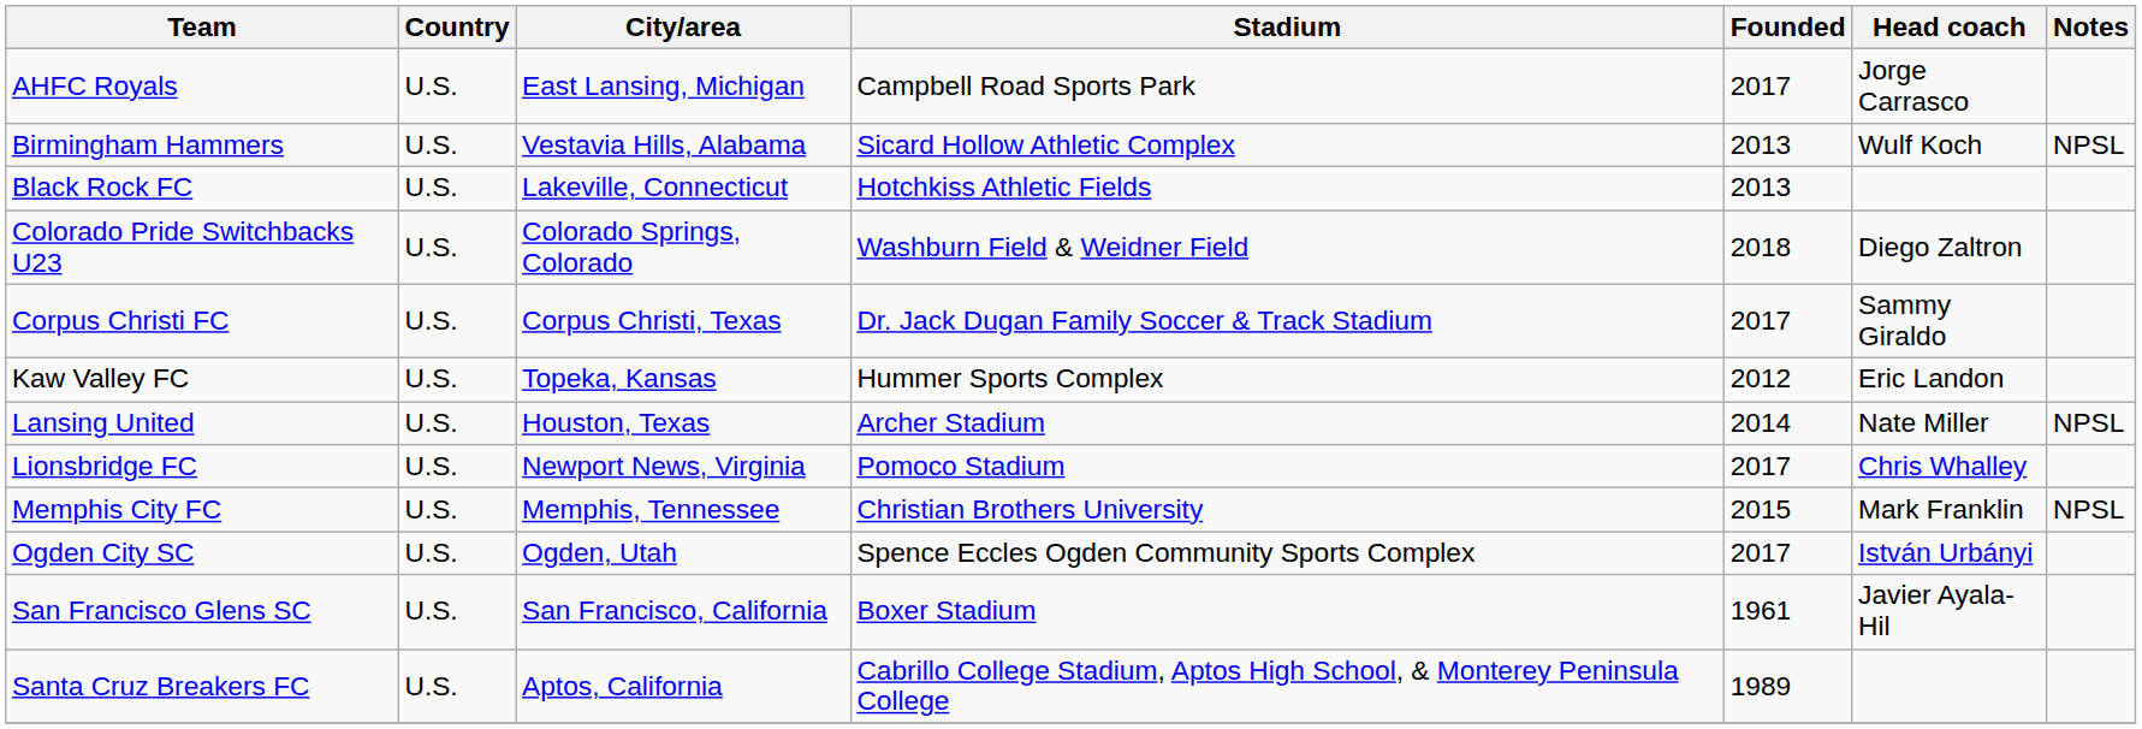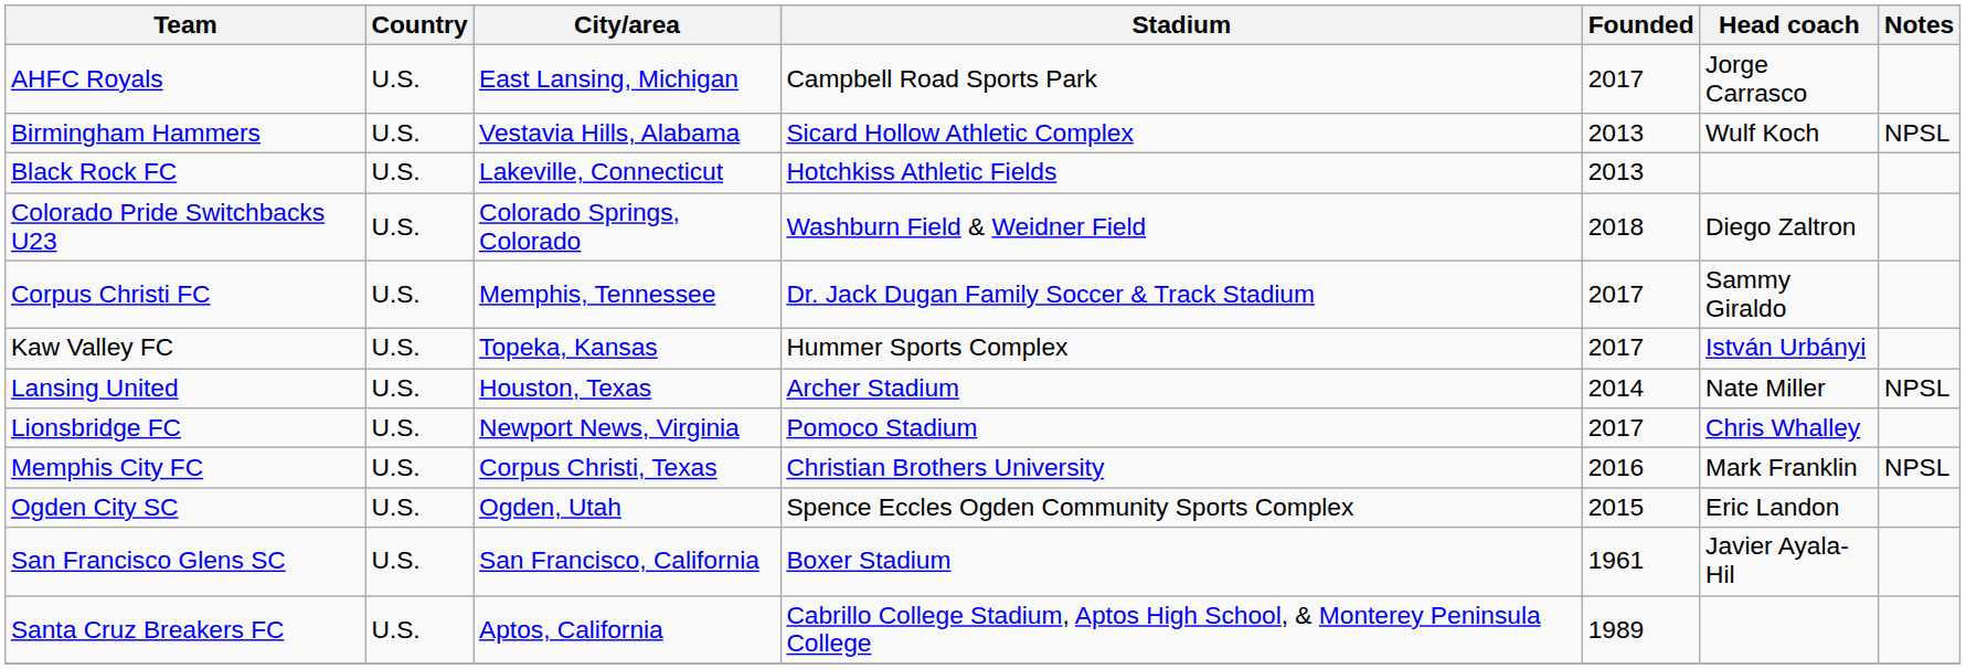 <table class="wikitable sortable">
 <tr>
 <th>Team</th>
 <th>Country</th>
 <th>City/area</th>
 <th>Stadium</th>
 <th>Founded</th>
 <th>Head coach</th>
 <th>Notes</th>
 </tr>
 <tr>
 <td><a href='#'>AHFC Royals</a></td>
 <td>U.S.</td>
 <td><a href='#'>East Lansing, Michigan</a></td>
 <td>Campbell Road Sports Park</td>
 <td>2017</td>
 <td>Jorge Carrasco</td>
 <td></td>
 </tr>
 <tr>
 <td><a href='#'>Birmingham Hammers</a></td>
 <td>U.S.</td>
 <td><a href='#'>Vestavia Hills, Alabama</a></td>
 <td><a href='#'>Sicard Hollow Athletic Complex</a></td>
 <td>2013</td>
 <td>Wulf Koch</td>
 <td>NPSL</td>
 </tr>
 <tr>
 <td><a href='#'>Black Rock FC</a></td>
 <td>U.S.</td>
 <td><a href='#'>Lakeville, Connecticut</a></td>
 <td><a href='#'>Hotchkiss Athletic Fields</a></td>
 <td>2013</td>
 <td></td>
 <td></td>
 </tr>
 <tr>
 <td><a href='#'>Colorado Pride Switchbacks U23</a></td>
 <td>U.S.</td>
 <td><a href='#'>Colorado Springs, Colorado</a></td>
 <td><a href='#'>Washburn Field</a> & <a href='#'>Weidner Field</a></td>
 <td>2018</td>
 <td>Diego Zaltron</td>
 <td></td>
 </tr>
 <tr>
 <td><a href='#'>Corpus Christi FC</a></td>
 <td>U.S.</td>
-<td><a href='#'>Corpus Christi, Texas</a></td>
+<td><a href='#'>Memphis, Tennessee</a></td>
 <td><a href='#'>Dr. Jack Dugan Family Soccer & Track Stadium</a></td>
 <td>2017</td>
 <td>Sammy Giraldo</td>
 <td></td>
 </tr>
 <tr>
 <td>Kaw Valley FC</td>
 <td>U.S.</td>
 <td><a href='#'>Topeka, Kansas</a></td>
 <td>Hummer Sports Complex</td>
-<td>2012</td>
-<td>Eric Landon</td>
+<td>2017</td>
+<td><a href='#'>István Urbányi</a></td>
 <td></td>
 </tr>
 <tr>
 <td><a href='#'>Lansing United</a></td>
 <td>U.S.</td>
 <td><a href='#'>Houston, Texas</a></td>
 <td><a href='#'>Archer Stadium</a></td>
 <td>2014</td>
 <td>Nate Miller</td>
 <td>NPSL</td>
 </tr>
 <tr>
 <td><a href='#'>Lionsbridge FC</a></td>
 <td>U.S.</td>
 <td><a href='#'>Newport News, Virginia</a></td>
 <td><a href='#'>Pomoco Stadium</a></td>
 <td>2017</td>
 <td><a href='#'>Chris Whalley</a></td>
 <td></td>
 </tr>
 <tr>
 <td><a href='#'>Memphis City FC</a></td>
 <td>U.S.</td>
-<td><a href='#'>Memphis, Tennessee</a></td>
+<td><a href='#'>Corpus Christi, Texas</a></td>
 <td><a href='#'>Christian Brothers University</a></td>
-<td>2015</td>
+<td>2016</td>
 <td>Mark Franklin</td>
 <td>NPSL</td>
 </tr>
 <tr>
 <td><a href='#'>Ogden City SC</a></td>
 <td>U.S.</td>
 <td><a href='#'>Ogden, Utah</a></td>
 <td>Spence Eccles Ogden Community Sports Complex</td>
-<td>2017</td>
-<td><a href='#'>István Urbányi</a></td>
+<td>2015</td>
+<td>Eric Landon</td>
 <td></td>
 </tr>
 <tr>
 <td><a href='#'>San Francisco Glens SC</a></td>
 <td>U.S.</td>
 <td><a href='#'>San Francisco, California</a></td>
 <td><a href='#'>Boxer Stadium</a></td>
 <td>1961</td>
 <td>Javier Ayala-Hil</td>
 <td></td>
 </tr>
 <tr>
 <td><a href='#'>Santa Cruz Breakers FC</a></td>
 <td>U.S.</td>
 <td><a href='#'>Aptos, California</a></td>
 <td><a href='#'>Cabrillo College Stadium</a>, <a href='#'>Aptos High School</a>, & <a href='#'>Monterey Peninsula College</a></td>
 <td>1989</td>
 <td></td>
 <td></td>
 </tr>
 <tr>
 </tr>
 </table>
